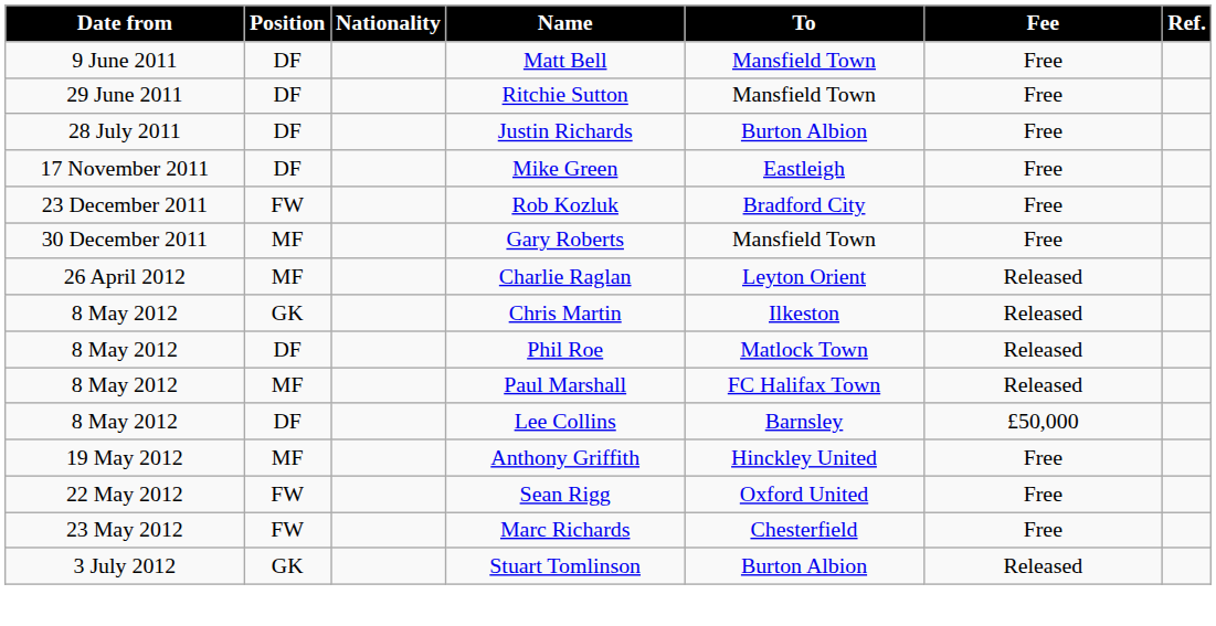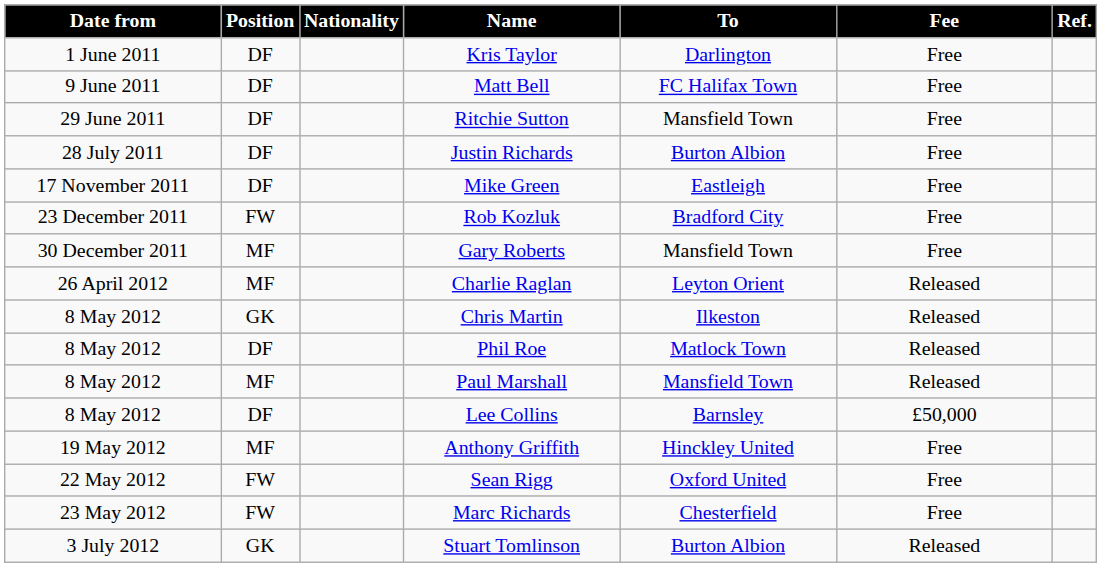 <table class="wikitable" style="text-align:center; font-size:90%; ">
 <tr>
 <th style="background:#000000; color:#FFFFFF; width:150px;">Date from</th>
 <th style="background:#000000; color:#FFFFFF; width:50px;">Position</th>
 <th style="background:#000000; color:#FFFFFF; width:50px;">Nationality</th>
 <th style="background:#000000; color:#FFFFFF; width:150px;">Name</th>
 <th style="background:#000000; color:#FFFFFF; width:150px;">To</th>
 <th style="background:#000000; color:#FFFFFF; width:150px;">Fee</th>
 <th style="background:#000000; color:#FFFFFF; width:25px;">Ref.</th>
 </tr>
 <tr>
+<td>1 June 2011</td>
+<td>DF</td>
+<td></td>
+<td><a href='#'>Kris Taylor</a></td>
+<td><a href='#'>Darlington</a></td>
+<td>Free</td>
+<td></td>
+</tr>
+<tr>
 <td>9 June 2011</td>
 <td>DF</td>
 <td></td>
 <td><a href='#'>Matt Bell</a></td>
-<td><a href='#'>Mansfield Town</a></td>
+<td><a href='#'>FC Halifax Town</a></td>
 <td>Free</td>
 <td></td>
 </tr>
 <tr>
 <td>29 June 2011</td>
 <td>DF</td>
 <td></td>
 <td><a href='#'>Ritchie Sutton</a></td>
 <td>Mansfield Town</td>
 <td>Free</td>
 <td></td>
 </tr>
 <tr>
 <td>28 July 2011</td>
 <td>DF</td>
 <td></td>
 <td><a href='#'>Justin Richards</a></td>
 <td><a href='#'>Burton Albion</a></td>
 <td>Free</td>
 <td></td>
 </tr>
 <tr>
 <td>17 November 2011</td>
 <td>DF</td>
 <td></td>
 <td><a href='#'>Mike Green</a></td>
 <td><a href='#'>Eastleigh</a></td>
 <td>Free</td>
 <td></td>
 </tr>
 <tr>
 <td>23 December 2011</td>
 <td>FW</td>
 <td></td>
 <td><a href='#'>Rob Kozluk</a></td>
 <td><a href='#'>Bradford City</a></td>
 <td>Free</td>
 <td></td>
 </tr>
 <tr>
 <td>30 December 2011</td>
 <td>MF</td>
 <td></td>
 <td><a href='#'>Gary Roberts</a></td>
 <td>Mansfield Town</td>
 <td>Free</td>
 <td></td>
 </tr>
 <tr>
 <td>26 April 2012</td>
 <td>MF</td>
 <td></td>
 <td><a href='#'>Charlie Raglan</a></td>
 <td><a href='#'>Leyton Orient</a></td>
 <td>Released</td>
 <td></td>
 </tr>
 <tr>
 <td>8 May 2012</td>
 <td>GK</td>
 <td></td>
 <td><a href='#'>Chris Martin</a></td>
 <td><a href='#'>Ilkeston</a></td>
 <td>Released</td>
 <td></td>
 </tr>
 <tr>
 <td>8 May 2012</td>
 <td>DF</td>
 <td></td>
 <td><a href='#'>Phil Roe</a></td>
 <td><a href='#'>Matlock Town</a></td>
 <td>Released</td>
 <td></td>
 </tr>
 <tr>
 <td>8 May 2012</td>
 <td>MF</td>
 <td></td>
 <td><a href='#'>Paul Marshall</a></td>
-<td><a href='#'>FC Halifax Town</a></td>
+<td><a href='#'>Mansfield Town</a></td>
 <td>Released</td>
 <td></td>
 </tr>
 <tr>
 <td>8 May 2012</td>
 <td>DF</td>
 <td></td>
 <td><a href='#'>Lee Collins</a></td>
 <td><a href='#'>Barnsley</a></td>
 <td>£50,000</td>
 <td></td>
 </tr>
 <tr>
 <td>19 May 2012</td>
 <td>MF</td>
 <td></td>
 <td><a href='#'>Anthony Griffith</a></td>
 <td><a href='#'>Hinckley United</a></td>
 <td>Free</td>
 <td></td>
 </tr>
 <tr>
 <td>22 May 2012</td>
 <td>FW</td>
 <td></td>
 <td><a href='#'>Sean Rigg</a></td>
 <td><a href='#'>Oxford United</a></td>
 <td>Free</td>
 <td></td>
 </tr>
 <tr>
 <td>23 May 2012</td>
 <td>FW</td>
 <td></td>
 <td><a href='#'>Marc Richards</a></td>
 <td><a href='#'>Chesterfield</a></td>
 <td>Free</td>
 <td></td>
 </tr>
 <tr>
 <td>3 July 2012</td>
 <td>GK</td>
 <td></td>
 <td><a href='#'>Stuart Tomlinson</a></td>
 <td><a href='#'>Burton Albion</a></td>
 <td>Released</td>
 <td></td>
 </tr>
 </table>
